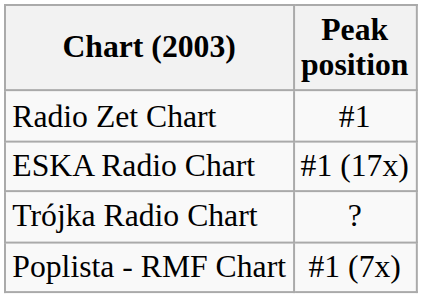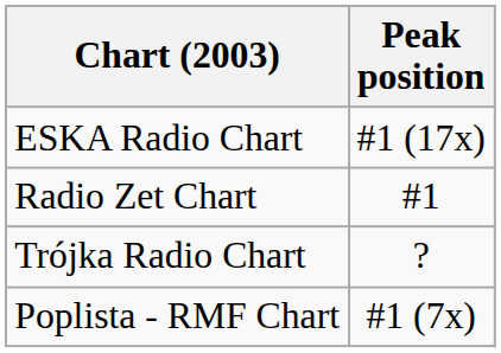 <table class="wikitable">
 <tr>
 <th align="center">Chart (2003)</th>
 <th align="center">Peak<br>position</th>
 </tr>
 <tr>
+<td align="left">ESKA Radio Chart</td>
+<td align="center">#1 (17x)</td>
+</tr>
+<tr>
 <td align="left">Radio Zet Chart</td>
 <td align="center">#1</td>
-</tr>
-<tr>
-<td align="left">ESKA Radio Chart</td>
-<td align="center">#1 (17x)</td>
 </tr>
 <tr>
 <td align="left">Trójka Radio Chart</td>
 <td align="center">?</td>
 </tr>
 <tr>
 <td align="left">Poplista - RMF Chart</td>
 <td align="center">#1 (7x)</td>
 </tr>
 </table>
